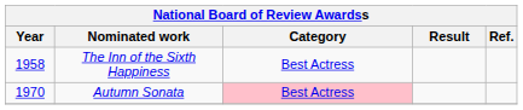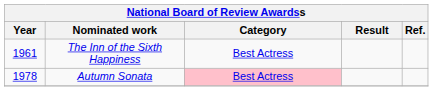 <table width="100%" class="wikitable">
 <tr>
 <th colspan="5" align="center"><a href='#'>National Board of Review Awards</a>s</th>
 </tr>
 <tr>
 <th width="10%">Year</th>
 <th width="35%">Nominated work</th>
 <th width="40%">Category</th>
 <th width="15%">Result</th>
 <th>Ref.</th>
 </tr>
 <tr>
-<td style="text-align:center;"><a href='#'>1958</a></td>
+<td style="text-align:center;"><a href='#'>1961</a></td>
 <td style="text-align:center;"><em><a href='#'>The Inn of the Sixth Happiness</a></em></td>
 <td style="text-align:center;"><a href='#'>Best Actress</a></td>
 <td></td>
 <td style="text-align:center"></td>
 </tr>
 <tr>
-<td style="text-align:center;"><a href='#'>1970</a></td>
+<td style="text-align:center;"><a href='#'>1978</a></td>
 <td style="text-align:center;"><em><a href='#'>Autumn Sonata</a></em></td>
 <td style="background: pink; text-align:center;"><a href='#'>Best Actress</a></td>
 <td></td>
 <td style="text-align:center"></td>
 </tr>
 <tr>
 </tr>
 </table>
